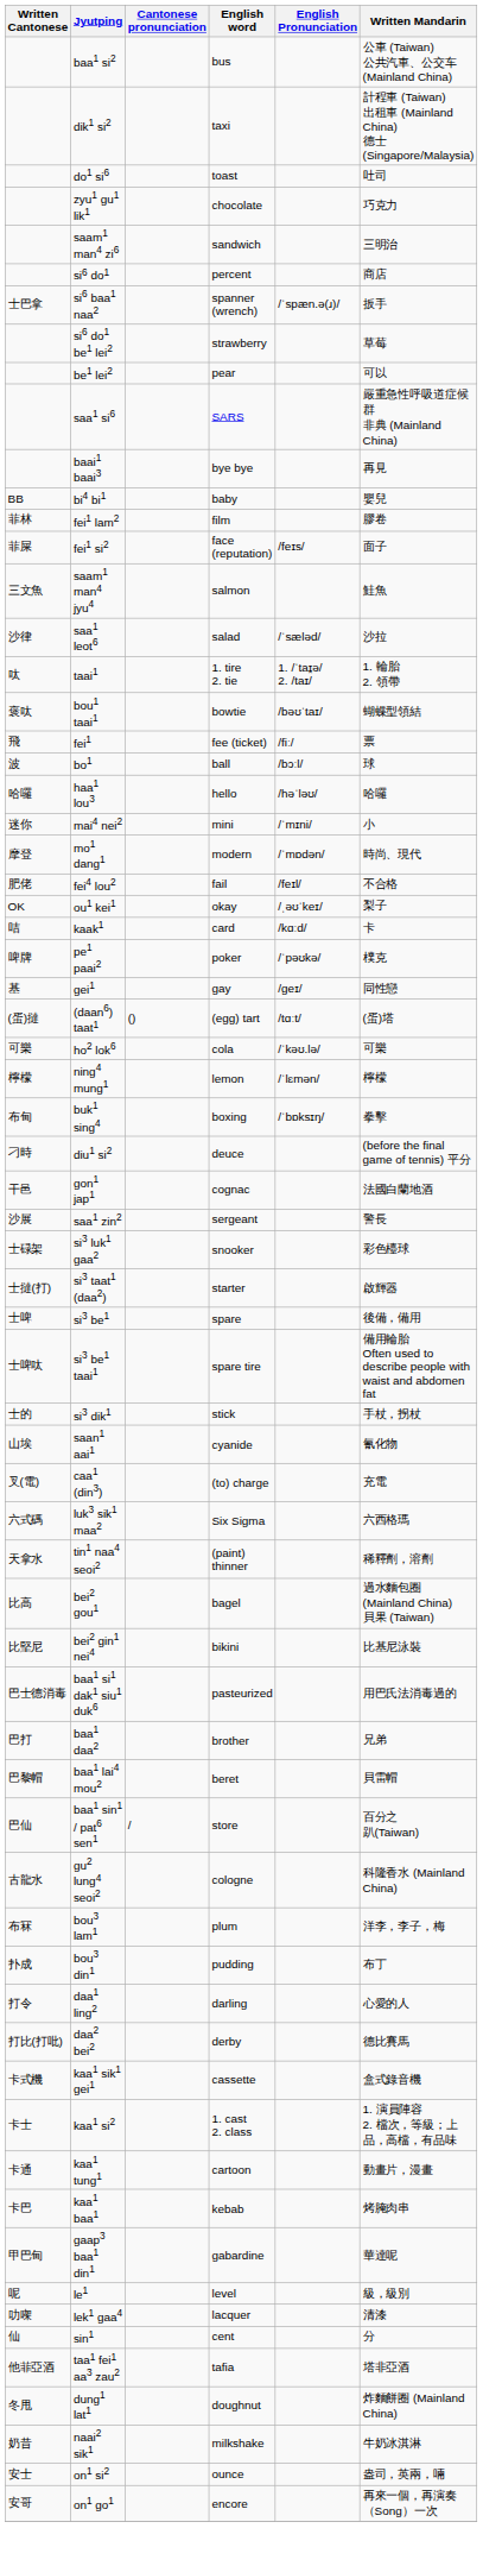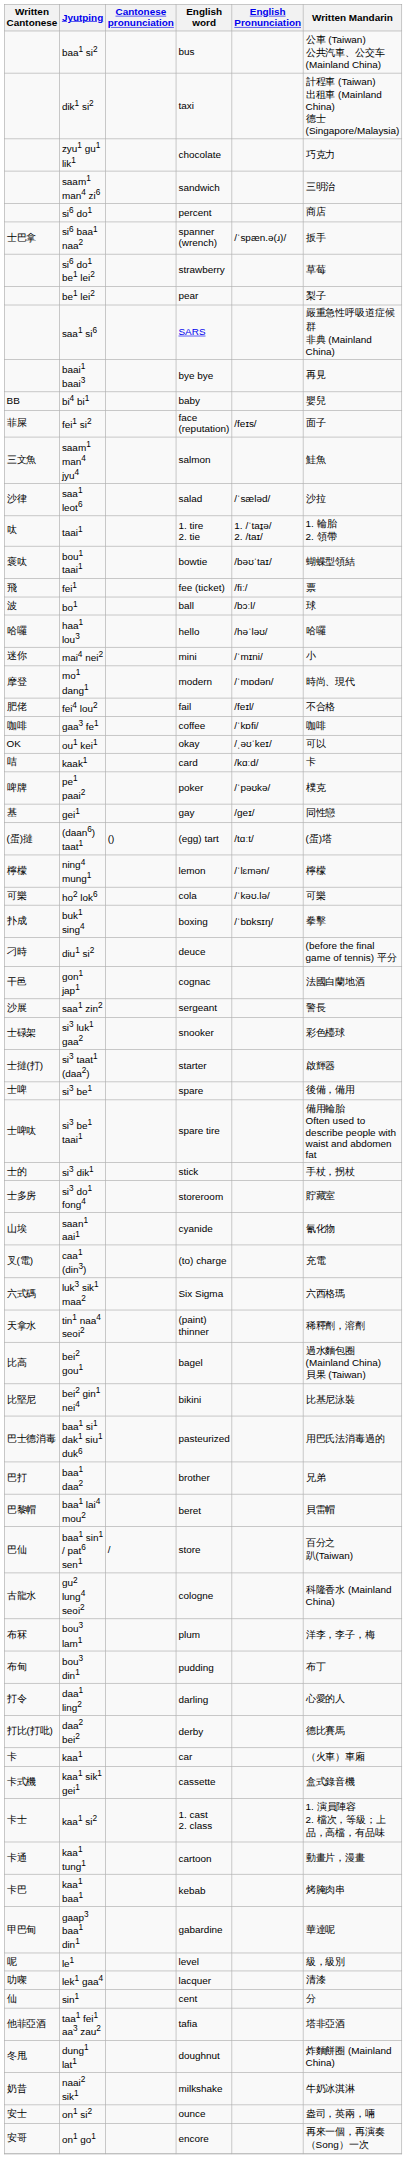 <table class="wikitable sortable">
 <tr>
 <th>Written Cantonese</th>
 <th><a href='#'>Jyutping</a></th>
 <th><a href='#'>Cantonese pronunciation</a></th>
 <th>English word</th>
 <th><a href='#'>English Pronunciation</a></th>
 <th>Written Mandarin</th>
 </tr>
 <tr>
 <td></td>
 <td>baa<sup>1</sup> si<sup>2</sup></td>
 <td></td>
 <td>bus</td>
 <td></td>
 <td>公車 (Taiwan)<br>公共汽車、公交车 (Mainland China)</td>
 </tr>
 <tr>
 <td></td>
 <td>dik<sup>1</sup> si<sup>2</sup></td>
 <td></td>
 <td>taxi</td>
 <td></td>
 <td>計程車 (Taiwan)<br>出租車 (Mainland China)<br>德士 (Singapore/Malaysia)</td>
-</tr>
-<tr>
-<td></td>
-<td>do<sup>1</sup> si<sup>6</sup></td>
-<td></td>
-<td>toast</td>
-<td></td>
-<td>吐司</td>
 </tr>
 <tr>
 <td></td>
 <td>zyu<sup>1</sup> gu<sup>1</sup> lik<sup>1</sup></td>
 <td></td>
 <td>chocolate</td>
 <td></td>
 <td>巧克力</td>
 </tr>
 <tr>
 <td></td>
 <td>saam<sup>1</sup> man<sup>4</sup> zi<sup>6</sup></td>
 <td></td>
 <td>sandwich</td>
 <td></td>
 <td>三明治</td>
 </tr>
 <tr>
 <td></td>
 <td>si<sup>6</sup> do<sup>1</sup></td>
 <td></td>
 <td>percent</td>
 <td></td>
 <td>商店</td>
 </tr>
 <tr>
 <td>士巴拿</td>
 <td>si<sup>6</sup> baa<sup>1</sup> naa<sup>2</sup></td>
 <td></td>
 <td>spanner (wrench)</td>
 <td>/ˈspæn.ə(ɹ)/</td>
 <td>扳手</td>
 </tr>
 <tr>
 <td></td>
 <td>si<sup>6</sup> do<sup>1</sup> be<sup>1</sup> lei<sup>2</sup></td>
 <td></td>
 <td>strawberry</td>
 <td></td>
 <td>草莓</td>
 </tr>
 <tr>
 <td></td>
 <td>be<sup>1</sup> lei<sup>2</sup></td>
 <td></td>
 <td>pear</td>
 <td></td>
-<td>可以</td>
+<td>梨子</td>
 </tr>
 <tr>
 <td></td>
 <td>saa<sup>1</sup> si<sup>6</sup></td>
 <td></td>
 <td><a href='#'>SARS</a></td>
 <td></td>
 <td>嚴重急性呼吸道症候群<br>非典 (Mainland China)</td>
 </tr>
 <tr>
 <td></td>
 <td>baai<sup>1</sup> baai<sup>3</sup></td>
 <td></td>
 <td>bye bye</td>
 <td></td>
 <td>再見</td>
 </tr>
 <tr>
 <td>BB</td>
 <td>bi<sup>4</sup> bi<sup>1</sup></td>
 <td></td>
 <td>baby</td>
 <td></td>
 <td>嬰兒</td>
-</tr>
-<tr>
-<td>菲林</td>
-<td>fei<sup>1</sup> lam<sup>2</sup></td>
-<td></td>
-<td>film</td>
-<td></td>
-<td>膠卷</td>
 </tr>
 <tr>
 <td>菲屎</td>
 <td>fei<sup>1</sup> si<sup>2</sup></td>
 <td></td>
 <td>face (reputation)</td>
 <td>/feɪs/</td>
 <td>面子</td>
 </tr>
 <tr>
 <td>三文魚</td>
 <td>saam<sup>1</sup> man<sup>4</sup> jyu<sup>4</sup></td>
 <td></td>
 <td>salmon</td>
 <td></td>
 <td>鮭魚</td>
 </tr>
 <tr>
 <td>沙律</td>
 <td>saa<sup>1</sup> leot<sup>6</sup></td>
 <td></td>
 <td>salad</td>
 <td>/ˈsæləd/</td>
 <td>沙拉</td>
 </tr>
 <tr>
 <td>呔</td>
 <td>taai<sup>1</sup></td>
 <td></td>
 <td>1. tire<br>2. tie</td>
 <td>1. /ˈtaɪ̯ə/<br>2. /taɪ/</td>
 <td>1. 輪胎<br>2. 領帶</td>
 </tr>
 <tr>
 <td>褒呔</td>
 <td>bou<sup>1</sup> taai<sup>1</sup></td>
 <td></td>
 <td>bowtie</td>
 <td>/bəʊˈtaɪ/</td>
 <td>蝴蝶型領結</td>
 </tr>
 <tr>
 <td>飛</td>
 <td>fei<sup>1</sup></td>
 <td></td>
 <td>fee (ticket)</td>
 <td>/fiː/</td>
 <td>票</td>
 </tr>
 <tr>
 <td>波</td>
 <td>bo<sup>1</sup></td>
 <td></td>
 <td>ball</td>
 <td>/bɔːl/</td>
 <td>球</td>
 </tr>
 <tr>
 <td>哈囉</td>
 <td>haa<sup>1</sup> lou<sup>3</sup></td>
 <td></td>
 <td>hello</td>
 <td>/həˈləʊ/</td>
 <td>哈囉</td>
 </tr>
 <tr>
 <td>迷你</td>
 <td>mai<sup>4</sup> nei<sup>2</sup></td>
 <td></td>
 <td>mini</td>
 <td>/ˈmɪni/</td>
 <td>小</td>
 </tr>
 <tr>
 <td>摩登</td>
 <td>mo<sup>1</sup> dang<sup>1</sup></td>
 <td></td>
 <td>modern</td>
 <td>/ˈmɒdən/</td>
 <td>時尚、現代</td>
 </tr>
 <tr>
 <td>肥佬</td>
 <td>fei<sup>4</sup> lou<sup>2</sup></td>
 <td></td>
 <td>fail</td>
 <td>/feɪl/</td>
 <td>不合格</td>
 </tr>
 <tr>
+<td>咖啡</td>
+<td>gaa<sup>3</sup> fe<sup>1</sup></td>
+<td></td>
+<td>coffee</td>
+<td>/ˈkɒfi/</td>
+<td>咖啡</td>
+</tr>
+<tr>
 <td>OK</td>
 <td>ou<sup>1</sup> kei<sup>1</sup></td>
 <td></td>
 <td>okay</td>
 <td>/ˌəʊˈkeɪ/</td>
-<td>梨子</td>
+<td>可以</td>
 </tr>
 <tr>
 <td>咭</td>
 <td>kaak<sup>1</sup></td>
 <td></td>
 <td>card</td>
 <td>/kɑːd/</td>
 <td>卡</td>
 </tr>
 <tr>
 <td>啤牌</td>
 <td>pe<sup>1</sup> paai<sup>2</sup></td>
 <td></td>
 <td>poker</td>
 <td>/ˈpəʊkə/</td>
 <td>樸克</td>
 </tr>
 <tr>
 <td>基</td>
 <td>gei<sup>1</sup></td>
 <td></td>
 <td>gay</td>
 <td>/ɡeɪ/</td>
 <td>同性戀</td>
 </tr>
 <tr>
 <td>(蛋)撻</td>
 <td>(daan<sup>6</sup>) taat<sup>1</sup></td>
 <td>() </td>
 <td>(egg) tart</td>
 <td>/tɑːt/</td>
 <td>(蛋)塔</td>
 </tr>
 <tr>
+<td>檸檬</td>
+<td>ning<sup>4</sup> mung<sup>1</sup></td>
+<td></td>
+<td>lemon</td>
+<td>/ˈlɛmən/</td>
+<td>檸檬</td>
+</tr>
+<tr>
 <td>可樂</td>
 <td>ho<sup>2</sup> lok<sup>6</sup></td>
 <td></td>
 <td>cola</td>
 <td>/ˈkəʊ.lə/</td>
 <td>可樂</td>
 </tr>
 <tr>
-<td>檸檬</td>
-<td>ning<sup>4</sup> mung<sup>1</sup></td>
-<td></td>
-<td>lemon</td>
-<td>/ˈlɛmən/</td>
-<td>檸檬</td>
-</tr>
-<tr>
-<td>布甸</td>
+<td>扑成</td>
 <td>buk<sup>1</sup> sing<sup>4</sup></td>
 <td></td>
 <td>boxing</td>
 <td>/ˈbɒksɪŋ/</td>
 <td>拳擊</td>
 </tr>
 <tr>
 <td>刁時</td>
 <td>diu<sup>1</sup> si<sup>2</sup></td>
 <td></td>
 <td>deuce</td>
 <td></td>
 <td>(before the final game of tennis) 平分</td>
 </tr>
 <tr>
 <td>干邑</td>
 <td>gon<sup>1</sup> jap<sup>1</sup></td>
 <td></td>
 <td>cognac</td>
 <td></td>
 <td>法國白蘭地酒</td>
 </tr>
 <tr>
 <td>沙展</td>
 <td>saa<sup>1</sup> zin<sup>2</sup></td>
 <td></td>
 <td>sergeant</td>
 <td></td>
 <td>警長</td>
 </tr>
 <tr>
 <td>士碌架</td>
 <td>si<sup>3</sup> luk<sup>1</sup> gaa<sup>2</sup></td>
 <td></td>
 <td>snooker</td>
 <td></td>
 <td>彩色檯球</td>
 </tr>
 <tr>
 <td>士撻(打)</td>
 <td>si<sup>3</sup> taat<sup>1</sup> (daa<sup>2</sup>)</td>
 <td></td>
 <td>starter</td>
 <td></td>
 <td>啟輝器</td>
 </tr>
 <tr>
 <td>士啤</td>
 <td>si<sup>3</sup> be<sup>1</sup></td>
 <td></td>
 <td>spare</td>
 <td></td>
 <td>後備，備用</td>
 </tr>
 <tr>
 <td>士啤呔</td>
 <td>si<sup>3</sup> be<sup>1</sup> taai<sup>1</sup></td>
 <td></td>
 <td>spare tire</td>
 <td></td>
 <td>備用輪胎<br>Often used to describe people with waist and abdomen fat</td>
 </tr>
 <tr>
 <td>士的</td>
 <td>si<sup>3</sup> dik<sup>1</sup></td>
 <td></td>
 <td>stick</td>
 <td></td>
 <td>手杖，拐杖</td>
+</tr>
+<tr>
+<td>士多房</td>
+<td>si<sup>3</sup> do<sup>1</sup> fong<sup>4</sup></td>
+<td></td>
+<td>storeroom</td>
+<td></td>
+<td>貯藏室</td>
 </tr>
 <tr>
 <td>山埃</td>
 <td>saan<sup>1</sup> aai<sup>1</sup></td>
 <td></td>
 <td>cyanide</td>
 <td></td>
 <td>氰化物</td>
 </tr>
 <tr>
 <td>叉(電)</td>
 <td>caa<sup>1</sup> (din<sup>3</sup>)</td>
 <td></td>
 <td>(to) charge</td>
 <td></td>
 <td>充電</td>
 </tr>
 <tr>
 <td>六式碼</td>
 <td>luk<sup>3</sup> sik<sup>1</sup> maa<sup>2</sup></td>
 <td></td>
 <td>Six Sigma</td>
 <td></td>
 <td>六西格瑪</td>
 </tr>
 <tr>
 <td>天拿水</td>
 <td>tin<sup>1</sup> naa<sup>4</sup> seoi<sup>2</sup></td>
 <td></td>
 <td>(paint) thinner</td>
 <td></td>
 <td>稀釋劑，溶劑</td>
 </tr>
 <tr>
 <td>比高</td>
 <td>bei<sup>2</sup> gou<sup>1</sup></td>
 <td></td>
 <td>bagel</td>
 <td></td>
 <td>過水麵包圈 (Mainland China)<br>貝果 (Taiwan)</td>
 </tr>
 <tr>
 <td>比堅尼</td>
 <td>bei<sup>2</sup> gin<sup>1</sup> nei<sup>4</sup></td>
 <td></td>
 <td>bikini</td>
 <td></td>
 <td>比基尼泳裝</td>
 </tr>
 <tr>
 <td>巴士德消毒</td>
 <td>baa<sup>1</sup> si<sup>1</sup> dak<sup>1</sup> siu<sup>1</sup> duk<sup>6</sup></td>
 <td></td>
 <td>pasteurized</td>
 <td></td>
 <td>用巴氏法消毒過的</td>
 </tr>
 <tr>
 <td>巴打</td>
 <td>baa<sup>1</sup> daa<sup>2</sup></td>
 <td></td>
 <td>brother</td>
 <td></td>
 <td>兄弟</td>
 </tr>
 <tr>
 <td>巴黎帽</td>
 <td>baa<sup>1</sup> lai<sup>4</sup> mou<sup>2</sup></td>
 <td></td>
 <td>beret</td>
 <td></td>
 <td>貝雷帽</td>
 </tr>
 <tr>
 <td>巴仙</td>
 <td>baa<sup>1</sup> sin<sup>1</sup> / pat<sup>6</sup> sen<sup>1</sup></td>
 <td> / </td>
 <td>store</td>
 <td></td>
 <td>百分之<br>趴(Taiwan)</td>
 </tr>
 <tr>
 <td>古龍水</td>
 <td>gu<sup>2</sup> lung<sup>4</sup> seoi<sup>2</sup></td>
 <td></td>
 <td>cologne</td>
 <td></td>
 <td>科隆香水 (Mainland China)</td>
 </tr>
 <tr>
 <td>布冧</td>
 <td>bou<sup>3</sup> lam<sup>1</sup></td>
 <td></td>
 <td>plum</td>
 <td></td>
 <td>洋李，李子，梅</td>
 </tr>
 <tr>
-<td>扑成</td>
+<td>布甸</td>
 <td>bou<sup>3</sup> din<sup>1</sup></td>
 <td></td>
 <td>pudding</td>
 <td></td>
 <td>布丁</td>
 </tr>
 <tr>
 <td>打令</td>
 <td>daa<sup>1</sup> ling<sup>2</sup></td>
 <td></td>
 <td>darling</td>
 <td></td>
 <td>心愛的人</td>
 </tr>
 <tr>
 <td>打比(打吡)</td>
 <td>daa<sup>2</sup> bei<sup>2</sup></td>
 <td></td>
 <td>derby</td>
 <td></td>
 <td>德比賽馬</td>
+</tr>
+<tr>
+<td>卡</td>
+<td>kaa<sup>1</sup></td>
+<td></td>
+<td>car</td>
+<td></td>
+<td>（火車）車廂</td>
 </tr>
 <tr>
 <td>卡式機</td>
 <td>kaa<sup>1</sup> sik<sup>1</sup> gei<sup>1</sup></td>
 <td></td>
 <td>cassette</td>
 <td></td>
 <td>盒式錄音機</td>
 </tr>
 <tr>
 <td>卡士</td>
 <td>kaa<sup>1</sup> si<sup>2</sup></td>
 <td></td>
 <td>1. cast<br>2. class</td>
 <td></td>
 <td>1. 演員陣容<br>2. 檔次，等級；上品，高檔，有品味</td>
 </tr>
 <tr>
 <td>卡通</td>
 <td>kaa<sup>1</sup> tung<sup>1</sup></td>
 <td></td>
 <td>cartoon</td>
 <td></td>
 <td>動畫片，漫畫</td>
 </tr>
 <tr>
 <td>卡巴</td>
 <td>kaa<sup>1</sup> baa<sup>1</sup></td>
 <td></td>
 <td>kebab</td>
 <td></td>
 <td>烤腌肉串</td>
 </tr>
 <tr>
 <td>甲巴甸</td>
 <td>gaap<sup>3</sup> baa<sup>1</sup> din<sup>1</sup></td>
 <td></td>
 <td>gabardine</td>
 <td></td>
 <td>華達呢</td>
 </tr>
 <tr>
 <td>呢</td>
 <td>le<sup>1</sup></td>
 <td></td>
 <td>level</td>
 <td></td>
 <td>級，級別</td>
 </tr>
 <tr>
 <td>叻㗎</td>
 <td>lek<sup>1</sup> gaa<sup>4</sup></td>
 <td></td>
 <td>lacquer</td>
 <td></td>
 <td>清漆</td>
 </tr>
 <tr>
 <td>仙</td>
 <td>sin<sup>1</sup></td>
 <td></td>
 <td>cent</td>
 <td></td>
 <td>分</td>
 </tr>
 <tr>
 <td>他菲亞酒</td>
 <td>taa<sup>1</sup> fei<sup>1</sup> aa<sup>3</sup> zau<sup>2</sup></td>
 <td></td>
 <td>tafia</td>
 <td></td>
 <td>塔非亞酒</td>
 </tr>
 <tr>
 <td>冬甩</td>
 <td>dung<sup>1</sup> lat<sup>1</sup></td>
 <td></td>
 <td>doughnut</td>
 <td></td>
 <td>炸麵餅圈 (Mainland China)</td>
 </tr>
 <tr>
 <td>奶昔</td>
 <td>naai<sup>2</sup> sik<sup>1</sup></td>
 <td></td>
 <td>milkshake</td>
 <td></td>
 <td>牛奶冰淇淋</td>
 </tr>
 <tr>
 <td>安士</td>
 <td>on<sup>1</sup> si<sup>2</sup></td>
 <td></td>
 <td>ounce</td>
 <td></td>
 <td>盎司，英兩，啢</td>
 </tr>
 <tr>
 <td>安哥</td>
 <td>on<sup>1</sup> go<sup>1</sup></td>
 <td></td>
 <td>encore</td>
 <td></td>
 <td>再來一個，再演奏（Song）一次</td>
 </tr>
 <tr>
 </tr>
 </table>
